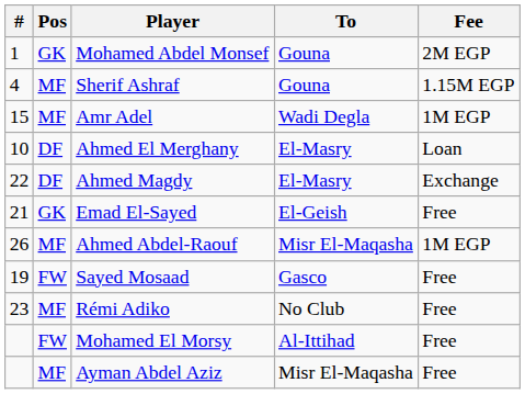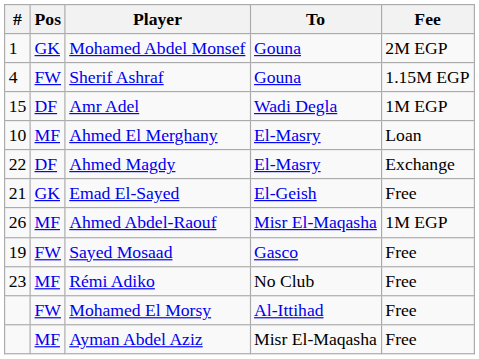 <table class="wikitable sortable" style="width:65%; text-align:center; font-size:95%; text-align:left;">
 <tr>
 <th>#</th>
 <th>Pos</th>
 <th>Player</th>
 <th>To</th>
 <th>Fee</th>
 </tr>
 <tr>
 <td>1</td>
 <td><a href='#'>GK</a></td>
 <td> <a href='#'>Mohamed Abdel Monsef</a></td>
 <td><a href='#'>Gouna</a></td>
 <td>2M EGP</td>
 </tr>
 <tr>
 <td>4</td>
-<td><a href='#'>MF</a></td>
+<td><a href='#'>FW</a></td>
 <td> <a href='#'>Sherif Ashraf</a></td>
 <td><a href='#'>Gouna</a></td>
 <td>1.15M EGP</td>
 </tr>
 <tr>
 <td>15</td>
-<td><a href='#'>MF</a></td>
+<td><a href='#'>DF</a></td>
 <td> <a href='#'>Amr Adel</a></td>
 <td><a href='#'>Wadi Degla</a></td>
 <td>1M EGP</td>
 </tr>
 <tr>
 <td>10</td>
-<td><a href='#'>DF</a></td>
+<td><a href='#'>MF</a></td>
 <td> <a href='#'>Ahmed El Merghany</a></td>
 <td><a href='#'>El-Masry</a></td>
 <td>Loan</td>
 </tr>
 <tr>
 <td>22</td>
 <td><a href='#'>DF</a></td>
 <td> <a href='#'>Ahmed Magdy</a></td>
 <td><a href='#'>El-Masry</a></td>
 <td>Exchange</td>
 </tr>
 <tr>
 <td>21</td>
 <td><a href='#'>GK</a></td>
 <td> <a href='#'>Emad El-Sayed</a></td>
 <td><a href='#'>El-Geish</a></td>
 <td>Free</td>
 </tr>
 <tr>
 <td>26</td>
 <td><a href='#'>MF</a></td>
 <td> <a href='#'>Ahmed Abdel-Raouf</a></td>
 <td><a href='#'>Misr El-Maqasha</a></td>
 <td>1M EGP</td>
 </tr>
 <tr>
 <td>19</td>
 <td><a href='#'>FW</a></td>
 <td> <a href='#'>Sayed Mosaad</a></td>
 <td><a href='#'>Gasco</a></td>
 <td>Free</td>
 </tr>
 <tr>
 <td>23</td>
 <td><a href='#'>MF</a></td>
 <td> <a href='#'>Rémi Adiko</a></td>
 <td>No Club</td>
 <td>Free</td>
 </tr>
 <tr>
 <td></td>
 <td><a href='#'>FW</a></td>
 <td> <a href='#'>Mohamed El Morsy</a></td>
 <td><a href='#'>Al-Ittihad</a></td>
 <td>Free</td>
 </tr>
 <tr>
 <td></td>
 <td><a href='#'>MF</a></td>
 <td> <a href='#'>Ayman Abdel Aziz</a></td>
 <td>Misr El-Maqasha</td>
 <td>Free</td>
 </tr>
 </table>
